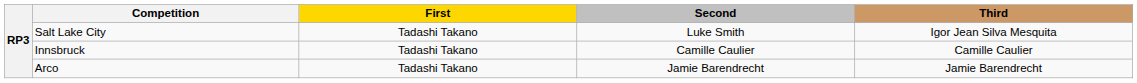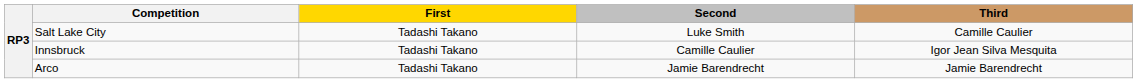 <table class="wikitable" style="text-align:center;">
 <tr>
 <th rowspan="4" width="1%">RP3</th>
 <th width="24%">Competition</th>
 <th width="25%" style="background: gold">First</th>
 <th width="25%" style="background: silver">Second</th>
 <th width="25%" style="background: #cc9966">Third</th>
 </tr>
 <tr>
 <td style="text-align:left"> Salt Lake City</td>
 <td> Tadashi Takano</td>
 <td> Luke Smith</td>
-<td> Igor Jean Silva Mesquita</td>
+<td> Camille Caulier</td>
 </tr>
 <tr>
 <td style="text-align:left"> Innsbruck</td>
 <td> Tadashi Takano</td>
 <td> Camille Caulier</td>
-<td> Camille Caulier</td>
+<td> Igor Jean Silva Mesquita</td>
 </tr>
 <tr>
 <td style="text-align:left"> Arco</td>
 <td> Tadashi Takano</td>
 <td> Jamie Barendrecht</td>
 <td> Jamie Barendrecht</td>
 </tr>
 </table>
